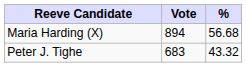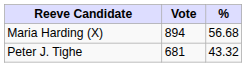 <table class="wikitable">
 <tr>
 <th style="background:#ddf; width:200px;">Reeve Candidate</th>
 <th style="background:#ddf; width:50px;">Vote</th>
 <th style="background:#ddf; width:30px;">%</th>
 </tr>
 <tr>
 <td>Maria Harding (X)</td>
 <td>894</td>
 <td>56.68</td>
 </tr>
 <tr>
 <td>Peter J. Tighe</td>
-<td>683</td>
+<td>681</td>
 <td>43.32</td>
 </tr>
 </table>
